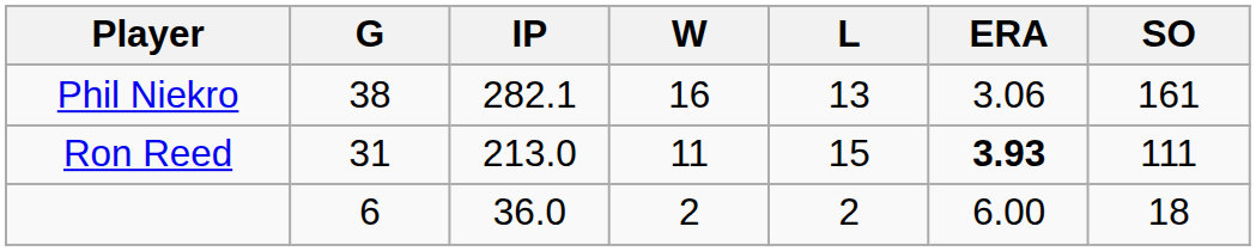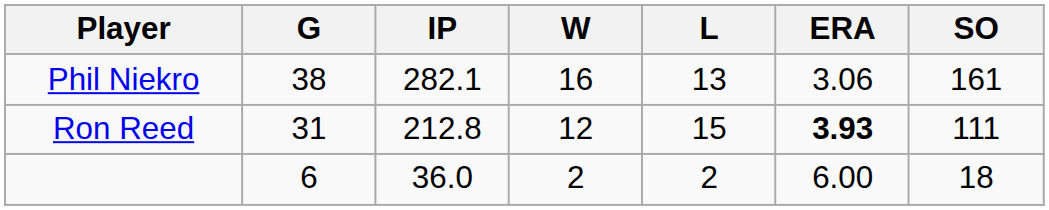 <table class="wikitable sortable">
 <tr>
 <th bgcolor="#DDDDFF" width="16%">Player</th>
 <th bgcolor="#DDDDFF" width="9%">G</th>
 <th bgcolor="#DDDDFF" width="9%">IP</th>
 <th bgcolor="#DDDDFF" width="9%">W</th>
 <th bgcolor="#DDDDFF" width="9%">L</th>
 <th bgcolor="#DDDDFF" width="9%">ERA</th>
 <th bgcolor="#DDDDFF" width="9%">SO</th>
 </tr>
 <tr align="center">
 <td><a href='#'>Phil Niekro</a></td>
 <td>38</td>
 <td>282.1</td>
 <td>16</td>
 <td>13</td>
 <td>3.06</td>
 <td>161</td>
 </tr>
 <tr align=center>
 <td><a href='#'>Ron Reed</a></td>
 <td>31</td>
-<td>213.0</td>
-<td>11</td>
+<td>212.8</td>
+<td>12</td>
 <td>15</td>
 <td><strong>3.93</strong></td>
 <td>111</td>
 </tr>
 <tr align=center>
 <td></td>
 <td>6</td>
 <td>36.0</td>
 <td>2</td>
 <td>2</td>
 <td>6.00</td>
 <td>18</td>
 </tr>
 </table>
